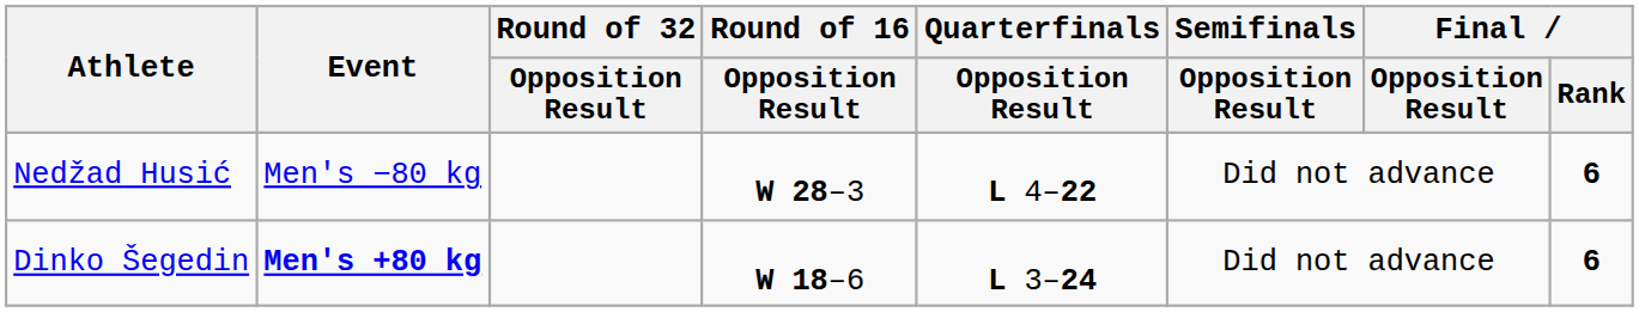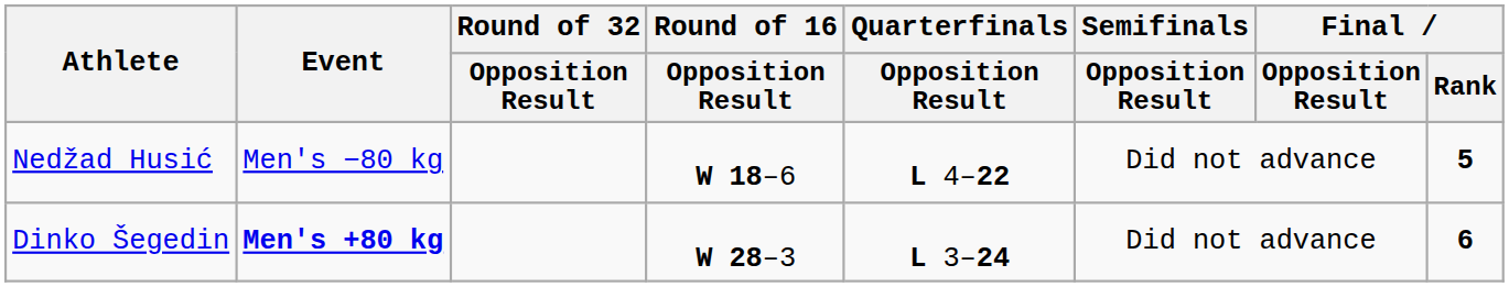 <table class="wikitable" style="font-size:90%">
 <tr>
 <th rowspan="2">Athlete</th>
 <th rowspan="2">Event</th>
 <th>Round of 32</th>
 <th>Round of 16</th>
 <th>Quarterfinals</th>
 <th>Semifinals</th>
 <th colspan=2>Final / </th>
 </tr>
 <tr style="font-size:95%">
 <th>Opposition<br>Result</th>
 <th>Opposition<br>Result</th>
 <th>Opposition<br>Result</th>
 <th>Opposition<br>Result</th>
 <th>Opposition<br>Result</th>
 <th>Rank</th>
 </tr>
 <tr align=center>
 <td align=left><a href='#'>Nedžad Husić</a></td>
 <td align=left><a href='#'>Men's −80 kg</a></td>
 <td></td>
-<td> <br><strong>W</strong> <strong>28</strong>–3</td>
+<td> <br><strong>W</strong> <strong>18</strong>–6</td>
 <td> <br><strong>L</strong> 4–<strong>22</strong></td>
 <td colspan=2>Did not advance</td>
-<td><strong>6</strong></td>
+<td><strong>5</strong></td>
 </tr>
 <tr align=center>
 <td align=left><a href='#'>Dinko Šegedin</a></td>
 <td align=left><strong><a href='#'>Men's +80 kg</a></strong></td>
 <td></td>
-<td> <br><strong>W</strong> <strong>18</strong>–6</td>
+<td> <br><strong>W</strong> <strong>28</strong>–3</td>
 <td> <br><strong>L</strong> 3–<strong>24</strong></td>
 <td colspan=2>Did not advance</td>
 <td><strong>6</strong></td>
 </tr>
 </table>
